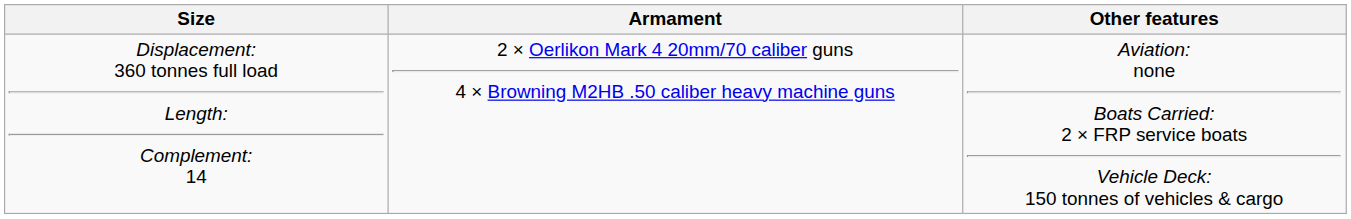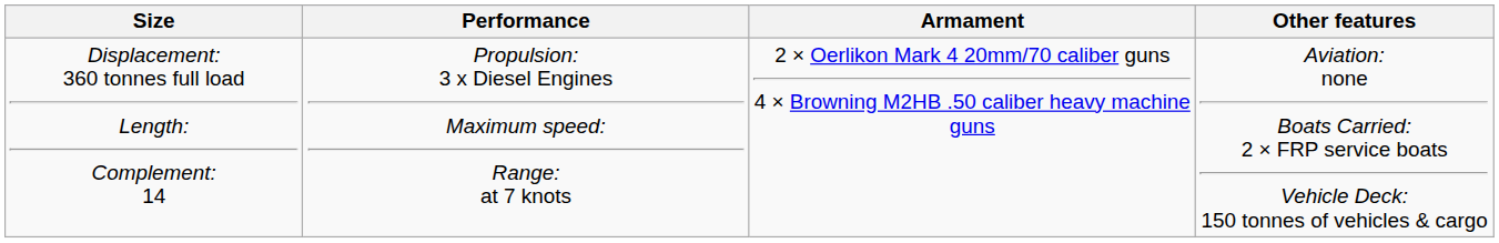 <table class="wikitable"  style="width:90%; text-align:center;">
 <tr style="background:lavender;">
 <th>Size</th>
+<th>Performance</th>
 <th>Armament</th>
 <th>Other features</th>
 </tr>
 <tr>
 <td style="vertical-align:top; width:20%;"><em>Displacement:</em><br>360 tonnes full load <hr><em>Length:</em><br> <hr><em>Complement:</em><br>14</td>
+<td style="vertical-align:top; width:30%;"><em>Propulsion:</em><br>3 x Diesel Engines <hr><em>Maximum speed:</em><br> <hr><em>Range:</em><br> at 7 knots</td>
 <td style="vertical-align:top; width:30%;">2 × <a href='#'>Oerlikon Mark 4 20mm/70 caliber</a> guns <hr>4 × <a href='#'>Browning M2HB .50 caliber heavy machine guns</a></td>
 <td style="vertical-align:top; width:20%;"><em>Aviation:</em><br>none<hr><em>Boats Carried:</em><br>2 × FRP service boats  <hr><em>Vehicle Deck:</em><br>150 tonnes of vehicles & cargo</td>
 </tr>
 </table>
